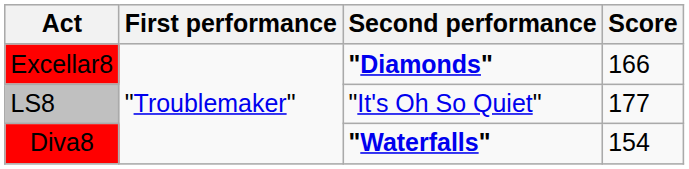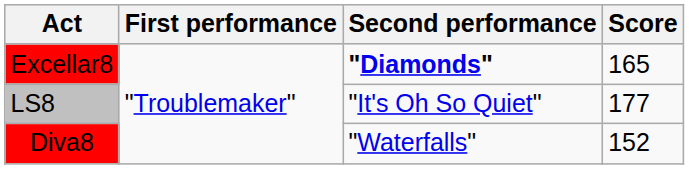 <table class="wikitable">
 <tr>
 <th>Act</th>
 <th>First performance</th>
 <th>Second performance</th>
 <th>Score</th>
 </tr>
 <tr>
 <td style="background:red; text-align:center;">Excellar8</td>
 <td rowspan=3>"<a href='#'>Troublemaker</a>"</td>
 <td><strong>"<a href='#'>Diamonds</a>"</strong></td>
-<td>166</td>
+<td>165</td>
 </tr>
 <tr>
 <td style="background:silver;">LS8</td>
 <td>"<a href='#'>It's Oh So Quiet</a>"</td>
 <td>177</td>
 </tr>
 <tr>
 <td style="background:red; text-align:center;">Diva8</td>
-<td><strong>"<a href='#'>Waterfalls</a>"</strong></td>
-<td>154</td>
+<td>"<a href='#'>Waterfalls</a>"</td>
+<td>152</td>
 </tr>
 </table>
